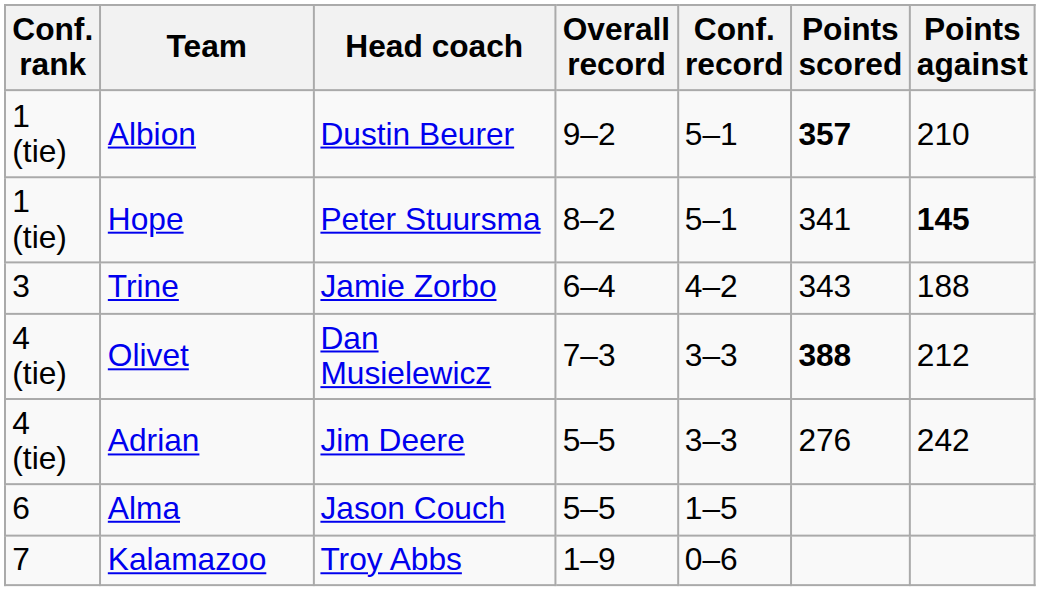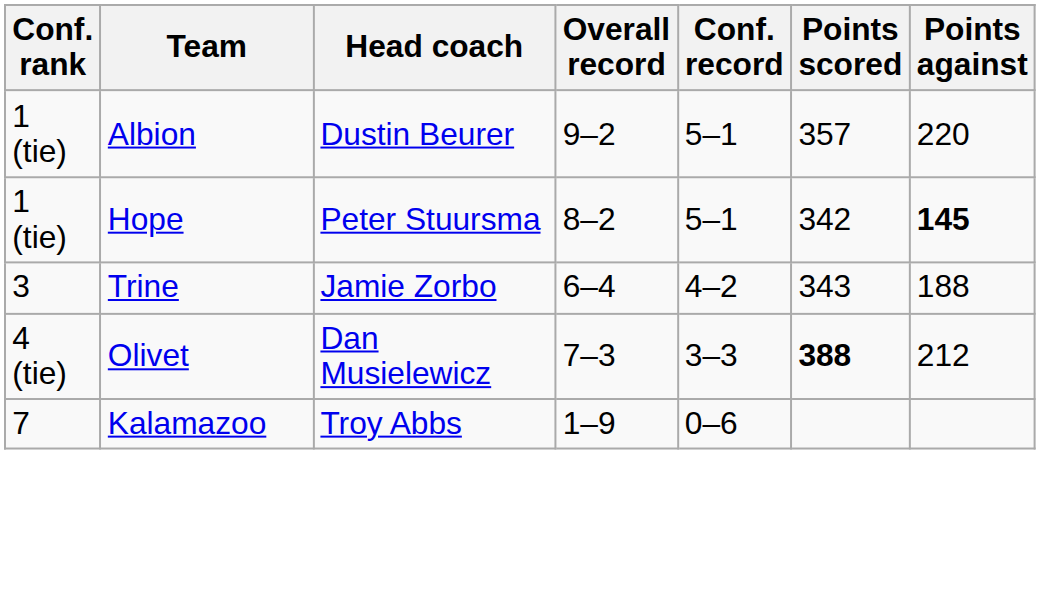 <table class="sortable wikitable">
 <tr>
 <th width="25">Conf. rank</th>
 <th width="100">Team</th>
 <th width="115">Head coach</th>
 <th width="50">Overall record</th>
 <th width="50">Conf. record</th>
 <th width="50">Points scored</th>
 <th width="50">Points against</th>
 </tr>
 <tr align="left" bgcolor="">
 <td>1 (tie)</td>
 <td><a href='#'>Albion</a></td>
 <td><a href='#'>Dustin Beurer</a></td>
 <td>9–2</td>
 <td>5–1</td>
-<td><strong>357</strong></td>
-<td>210</td>
+<td>357</td>
+<td>220</td>
 </tr>
 <tr align="left" bgcolor="">
 <td>1 (tie)</td>
 <td><a href='#'>Hope</a></td>
 <td><a href='#'>Peter Stuursma</a></td>
 <td>8–2</td>
 <td>5–1</td>
-<td>341</td>
+<td>342</td>
 <td><strong>145</strong></td>
 </tr>
 <tr align="left" bgcolor="">
 <td>3</td>
 <td><a href='#'>Trine</a></td>
 <td><a href='#'>Jamie Zorbo</a></td>
 <td>6–4</td>
 <td>4–2</td>
 <td>343</td>
 <td>188</td>
 </tr>
 <tr align="left" bgcolor="">
 <td>4 (tie)</td>
 <td><a href='#'>Olivet</a></td>
 <td><a href='#'>Dan Musielewicz</a></td>
 <td>7–3</td>
 <td>3–3</td>
 <td><strong>388</strong></td>
 <td>212</td>
 </tr>
 <tr align="left" bgcolor="">
-<td>4 (tie)</td>
-<td><a href='#'>Adrian</a></td>
-<td><a href='#'>Jim Deere</a></td>
-<td>5–5</td>
-<td>3–3</td>
-<td>276</td>
-<td>242</td>
-</tr>
-<tr align="left" bgcolor="">
-<td>6</td>
-<td><a href='#'>Alma</a></td>
-<td><a href='#'>Jason Couch</a></td>
-<td>5–5</td>
-<td>1–5</td>
-<td></td>
-<td></td>
-</tr>
-<tr align="left" bgcolor="">
 <td>7</td>
 <td><a href='#'>Kalamazoo</a></td>
 <td><a href='#'>Troy Abbs</a></td>
 <td>1–9</td>
 <td>0–6</td>
 <td></td>
 </tr>
 </table>
